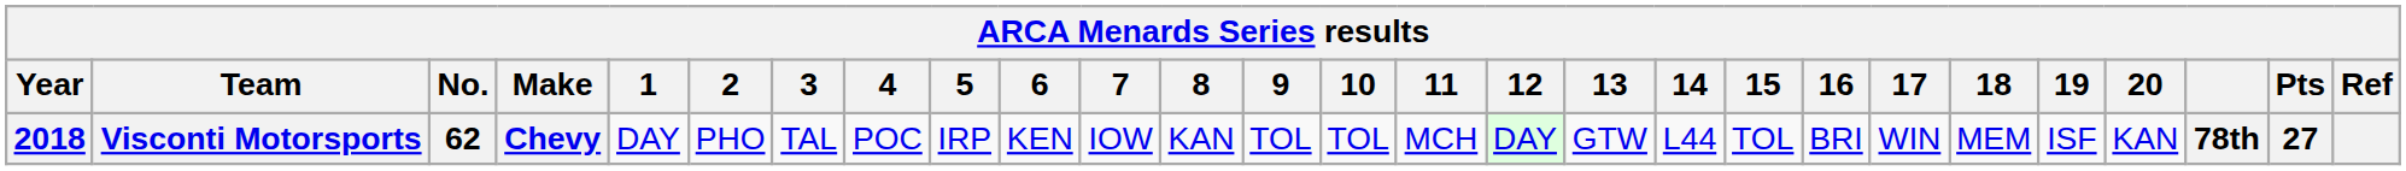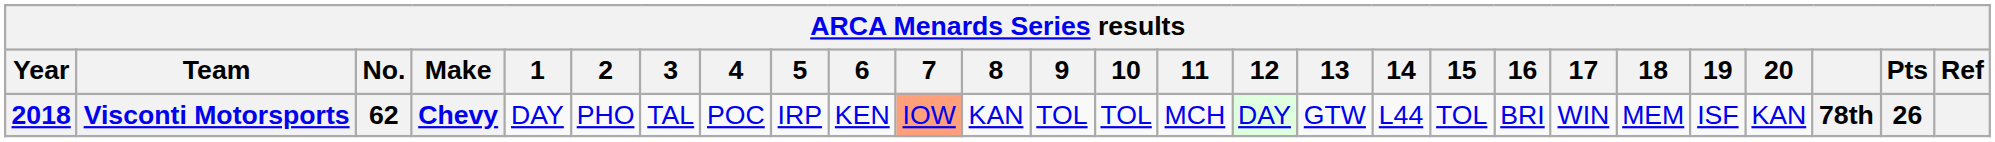 <table class="wikitable" style="text-align:center; font-size:75%">
 <tr>
 <th colspan=48><a href='#'>ARCA Menards Series</a> results</th>
 </tr>
 <tr>
 <th>Year</th>
 <th>Team</th>
 <th>No.</th>
 <th>Make</th>
 <th>1</th>
 <th>2</th>
 <th>3</th>
 <th>4</th>
 <th>5</th>
 <th>6</th>
 <th>7</th>
 <th>8</th>
 <th>9</th>
 <th>10</th>
 <th>11</th>
 <th>12</th>
 <th>13</th>
 <th>14</th>
 <th>15</th>
 <th>16</th>
 <th>17</th>
 <th>18</th>
 <th>19</th>
 <th>20</th>
 <th></th>
 <th>Pts</th>
 <th>Ref</th>
 </tr>
 <tr>
 <th><a href='#'>2018</a></th>
 <th><a href='#'>Visconti Motorsports</a></th>
 <th>62</th>
 <th><a href='#'>Chevy</a></th>
 <td><a href='#'>DAY</a></td>
 <td><a href='#'>PHO</a></td>
 <td><a href='#'>TAL</a></td>
 <td><a href='#'>POC</a></td>
 <td><a href='#'>IRP</a></td>
 <td><a href='#'>KEN</a></td>
-<td><a href='#'>IOW</a></td>
+<td style="background: lightsalmon;"><a href='#'>IOW</a></td>
 <td><a href='#'>KAN</a></td>
 <td><a href='#'>TOL</a></td>
 <td><a href='#'>TOL</a></td>
 <td><a href='#'>MCH</a></td>
 <td style="background:#DFFFDF;"><a href='#'>DAY</a><br></td>
 <td><a href='#'>GTW</a></td>
 <td><a href='#'>L44</a></td>
 <td><a href='#'>TOL</a></td>
 <td><a href='#'>BRI</a></td>
 <td><a href='#'>WIN</a></td>
 <td><a href='#'>MEM</a></td>
 <td><a href='#'>ISF</a></td>
 <td><a href='#'>KAN</a></td>
 <th>78th</th>
-<th>27</th>
+<th>26</th>
 <th></th>
 </tr>
 </table>
